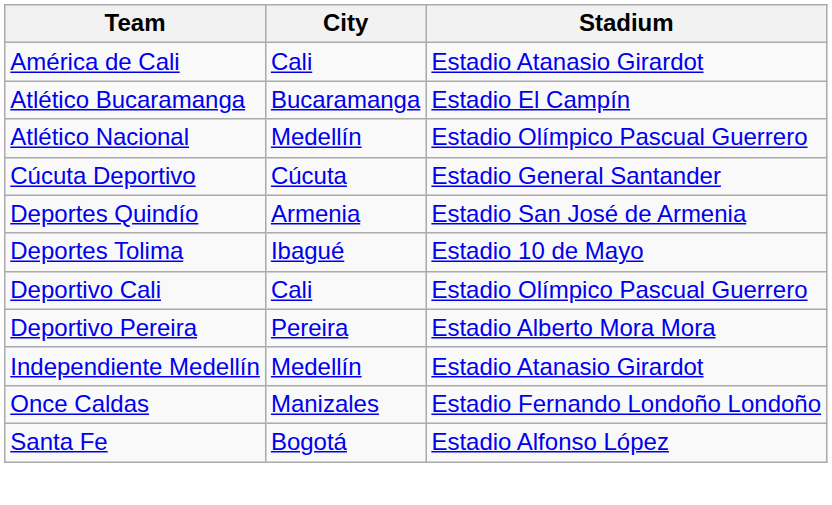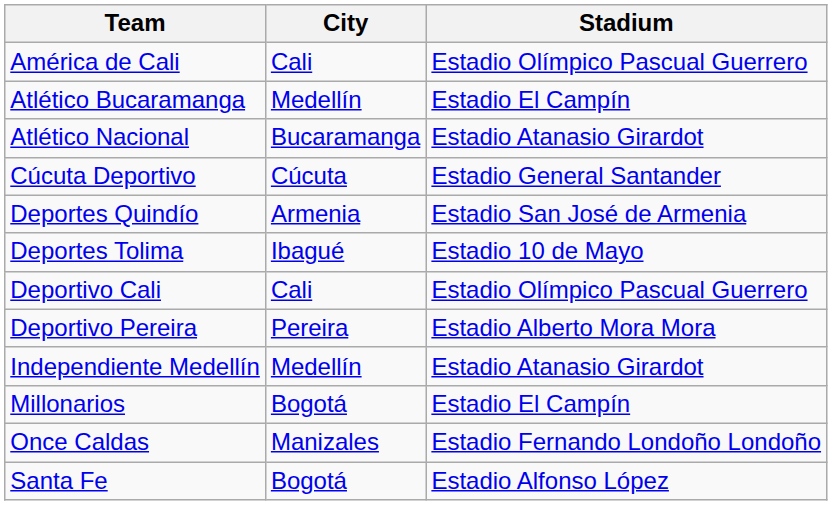 <table class="wikitable sortable">
 <tr>
 <th>Team</th>
 <th>City</th>
 <th>Stadium</th>
 </tr>
 <tr>
 <td><a href='#'>América de Cali</a></td>
 <td><a href='#'>Cali</a></td>
-<td><a href='#'>Estadio Atanasio Girardot</a></td>
+<td><a href='#'>Estadio Olímpico Pascual Guerrero</a></td>
 </tr>
 <tr>
 <td><a href='#'>Atlético Bucaramanga</a></td>
-<td><a href='#'>Bucaramanga</a></td>
+<td><a href='#'>Medellín</a></td>
 <td><a href='#'>Estadio El Campín</a></td>
 </tr>
 <tr>
 <td><a href='#'>Atlético Nacional</a></td>
-<td><a href='#'>Medellín</a></td>
-<td><a href='#'>Estadio Olímpico Pascual Guerrero</a></td>
+<td><a href='#'>Bucaramanga</a></td>
+<td><a href='#'>Estadio Atanasio Girardot</a></td>
 </tr>
 <tr>
 <td><a href='#'>Cúcuta Deportivo</a></td>
 <td><a href='#'>Cúcuta</a></td>
 <td><a href='#'>Estadio General Santander</a></td>
 </tr>
 <tr>
 <td><a href='#'>Deportes Quindío</a></td>
 <td><a href='#'>Armenia</a></td>
 <td><a href='#'>Estadio San José de Armenia</a></td>
 </tr>
 <tr>
 <td><a href='#'>Deportes Tolima</a></td>
 <td><a href='#'>Ibagué</a></td>
 <td><a href='#'>Estadio 10 de Mayo</a></td>
 </tr>
 <tr>
 <td><a href='#'>Deportivo Cali</a></td>
 <td><a href='#'>Cali</a></td>
 <td><a href='#'>Estadio Olímpico Pascual Guerrero</a></td>
 </tr>
 <tr>
 <td><a href='#'>Deportivo Pereira</a></td>
 <td><a href='#'>Pereira</a></td>
 <td><a href='#'>Estadio Alberto Mora Mora</a></td>
 </tr>
 <tr>
 <td><a href='#'>Independiente Medellín</a></td>
 <td><a href='#'>Medellín</a></td>
 <td><a href='#'>Estadio Atanasio Girardot</a></td>
 </tr>
 <tr>
+<td><a href='#'>Millonarios</a></td>
+<td><a href='#'>Bogotá</a></td>
+<td><a href='#'>Estadio El Campín</a></td>
+</tr>
+<tr>
 <td><a href='#'>Once Caldas</a></td>
 <td><a href='#'>Manizales</a></td>
 <td><a href='#'>Estadio Fernando Londoño Londoño</a></td>
 </tr>
 <tr>
 <td><a href='#'>Santa Fe</a></td>
 <td><a href='#'>Bogotá</a></td>
 <td><a href='#'>Estadio Alfonso López</a></td>
 </tr>
 </table>
